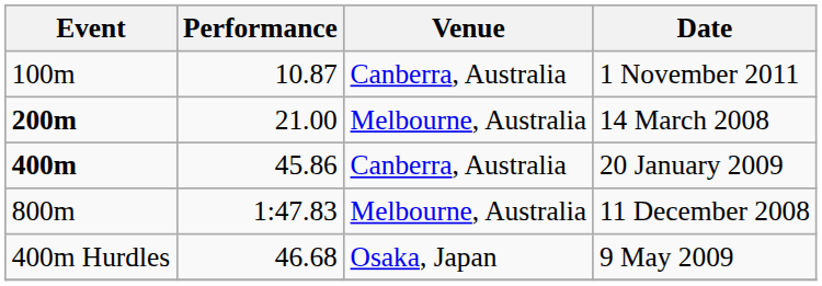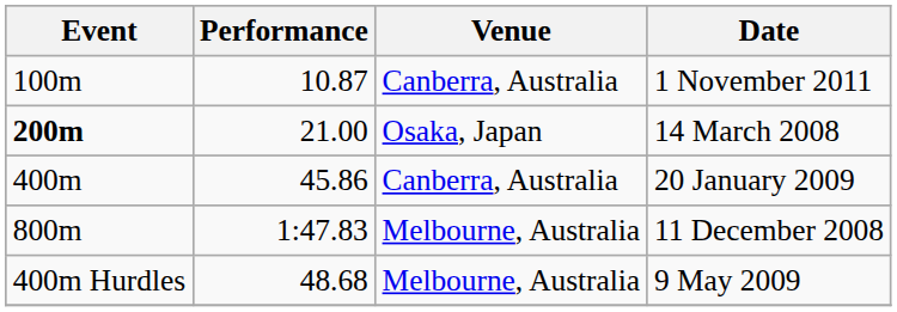 <table class="wikitable" style="font-size:95%;">
 <tr>
 <th>Event</th>
 <th>Performance</th>
 <th>Venue</th>
 <th>Date</th>
 </tr>
 <tr>
 <td>100m</td>
 <td align="right">10.87</td>
 <td><a href='#'>Canberra</a>, Australia</td>
 <td>1 November 2011</td>
 </tr>
 <tr>
 <td><strong>200m</strong></td>
 <td align="right">21.00</td>
-<td><a href='#'>Melbourne</a>, Australia</td>
+<td><a href='#'>Osaka</a>, Japan</td>
 <td>14 March 2008</td>
 </tr>
 <tr>
-<td><strong>400m</strong></td>
+<td>400m</td>
 <td align="right">45.86</td>
 <td><a href='#'>Canberra</a>, Australia</td>
 <td>20 January 2009</td>
 </tr>
 <tr>
 <td>800m</td>
 <td align="right">1:47.83</td>
 <td><a href='#'>Melbourne</a>, Australia</td>
 <td>11 December 2008</td>
 </tr>
 <tr>
 <td>400m Hurdles</td>
-<td align="right">46.68</td>
-<td><a href='#'>Osaka</a>, Japan</td>
+<td align="right">48.68</td>
+<td><a href='#'>Melbourne</a>, Australia</td>
 <td>9 May 2009</td>
 </tr>
 <tr>
 </tr>
 </table>
